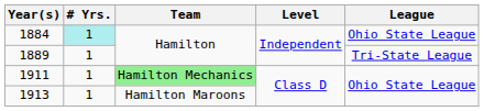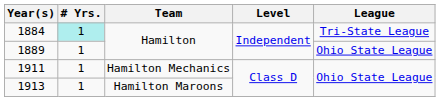 <table class="wikitable" style="text-align:center; font-size: 95%;">
 <tr>
 <th>Year(s)</th>
 <th># Yrs.</th>
 <th>Team</th>
 <th>Level</th>
 <th>League</th>
 </tr>
 <tr>
 <td>1884</td>
 <td style="background: paleturquoise;">1</td>
 <td rowspan=2>Hamilton</td>
 <td rowspan=2><a href='#'>Independent</a></td>
-<td><a href='#'>Ohio State League</a></td>
+<td><a href='#'>Tri-State League</a></td>
 </tr>
 <tr>
 <td>1889</td>
 <td>1</td>
-<td><a href='#'>Tri-State League</a></td>
+<td><a href='#'>Ohio State League</a></td>
 </tr>
 <tr>
 <td>1911</td>
 <td>1</td>
-<td style="background: lightgreen;">Hamilton Mechanics</td>
+<td>Hamilton Mechanics</td>
 <td rowspan=2><a href='#'>Class D</a></td>
 <td rowspan=2><a href='#'>Ohio State League</a></td>
 </tr>
 <tr>
 <td>1913</td>
 <td>1</td>
 <td>Hamilton Maroons</td>
 </tr>
 </table>
